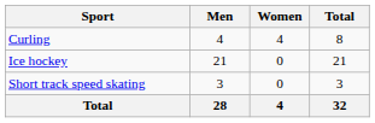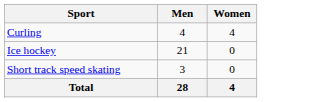 <table class="wikitable" style="text-align:center; font-size: 95%">
 <tr>
 <th width=200>Sport</th>
 <th width=60>Men</th>
 <th width=60>Women</th>
-<th width=60>Total</th>
 </tr>
 <tr>
 <td align=left><a href='#'>Curling</a></td>
 <td>4</td>
 <td>4</td>
-<td>8</td>
 </tr>
 <tr>
 <td align=left><a href='#'>Ice hockey</a></td>
 <td>21</td>
 <td>0</td>
-<td>21</td>
 </tr>
 <tr>
 <td align=left><a href='#'>Short track speed skating</a></td>
 <td>3</td>
 <td>0</td>
-<td>3</td>
 </tr>
 <tr>
 <th>Total</th>
 <th>28</th>
 <th>4</th>
-<th>32</th>
 </tr>
 </table>
